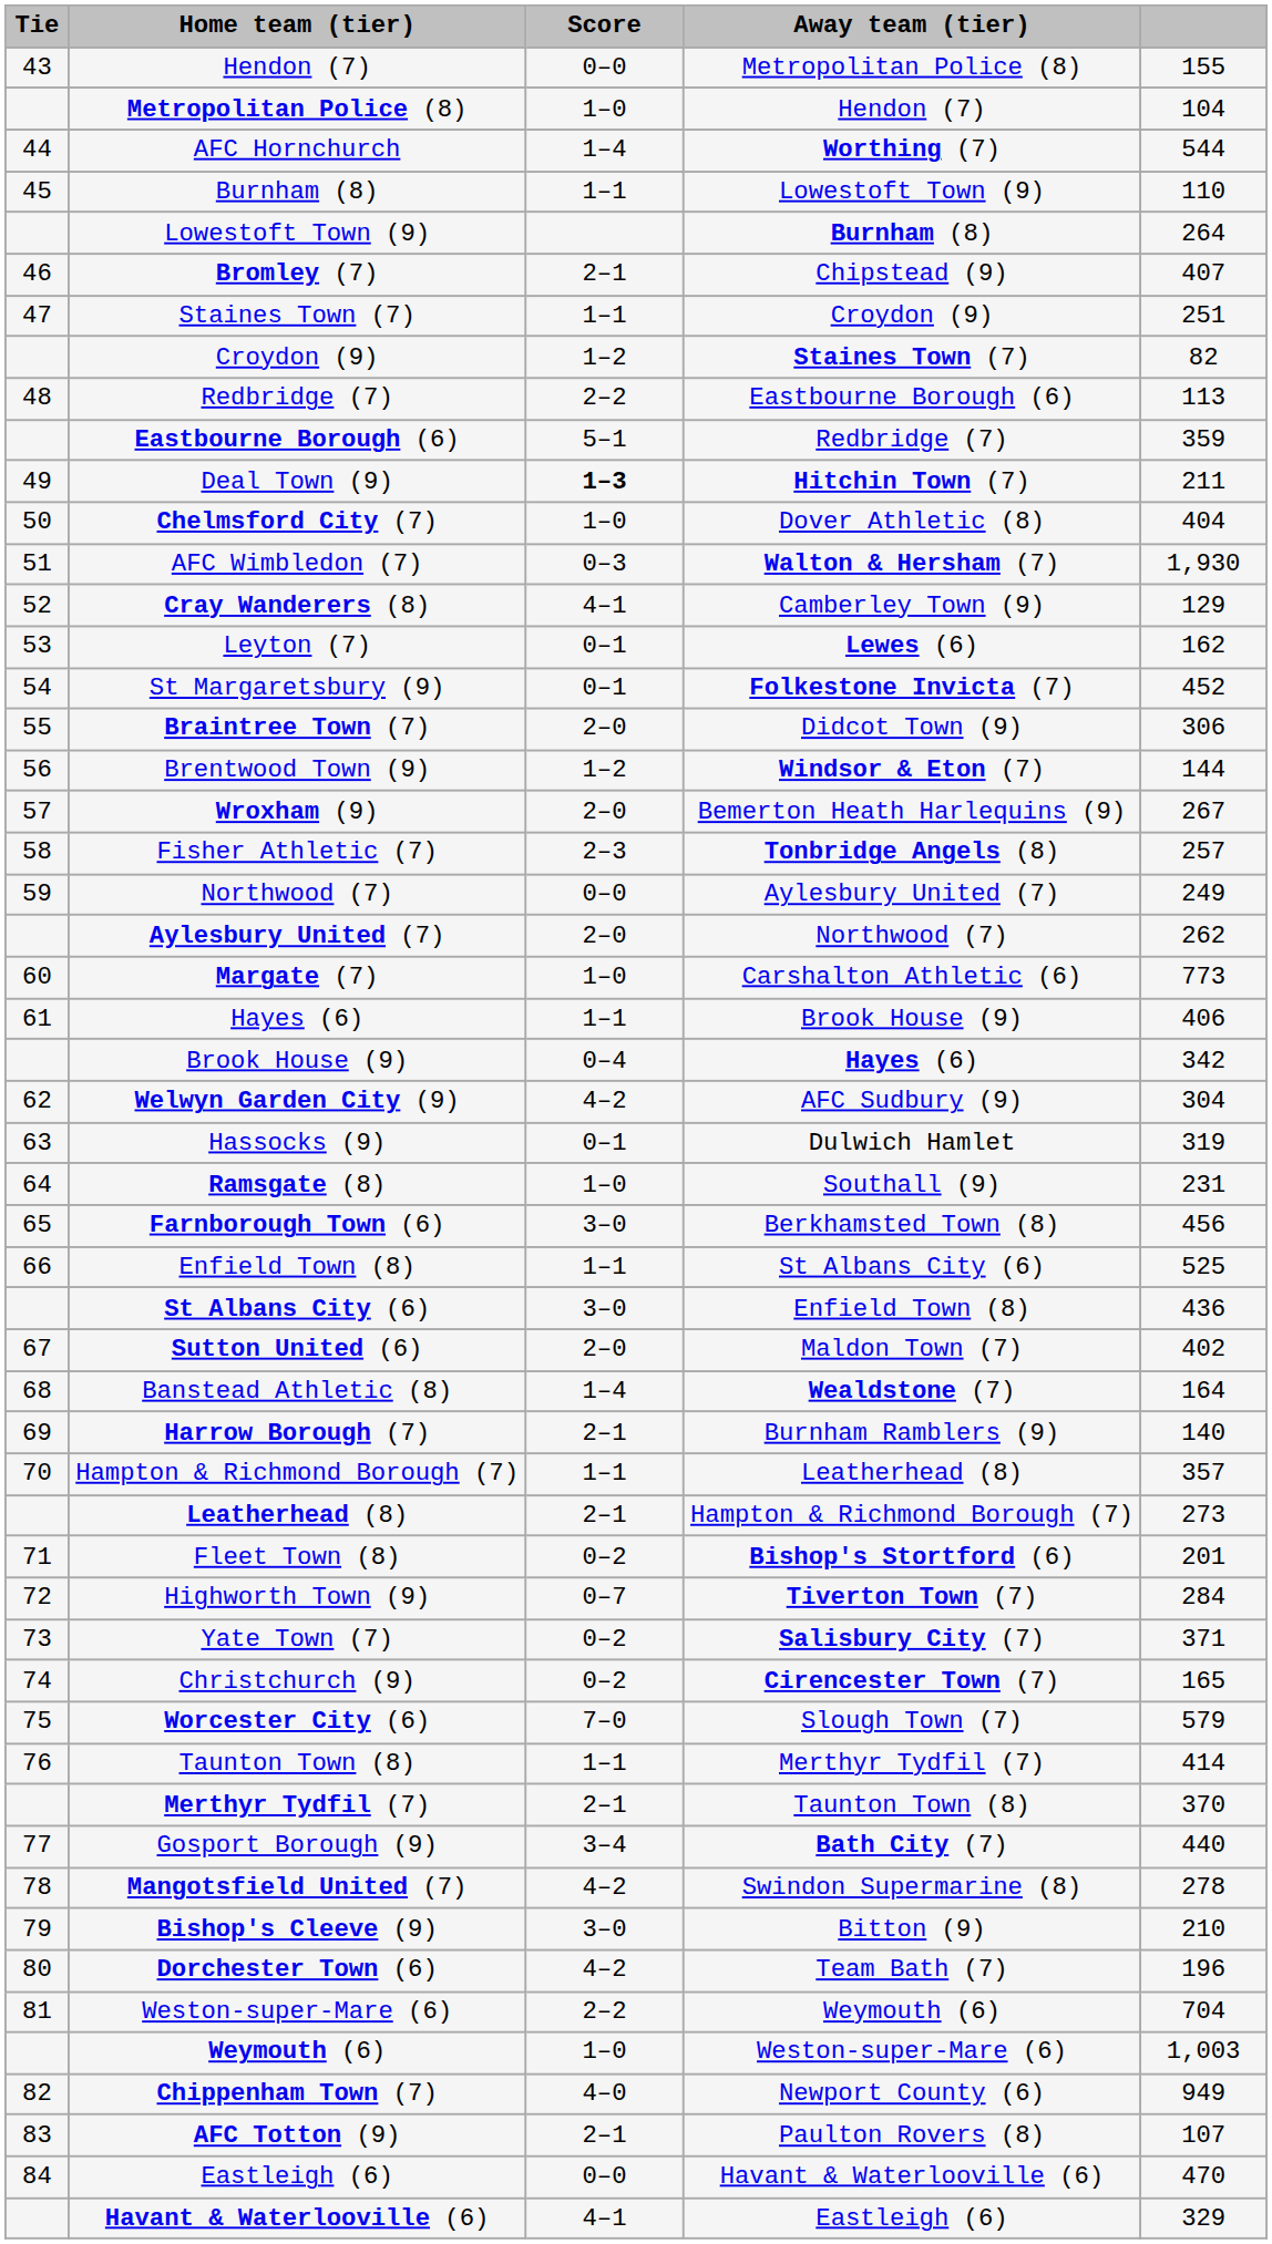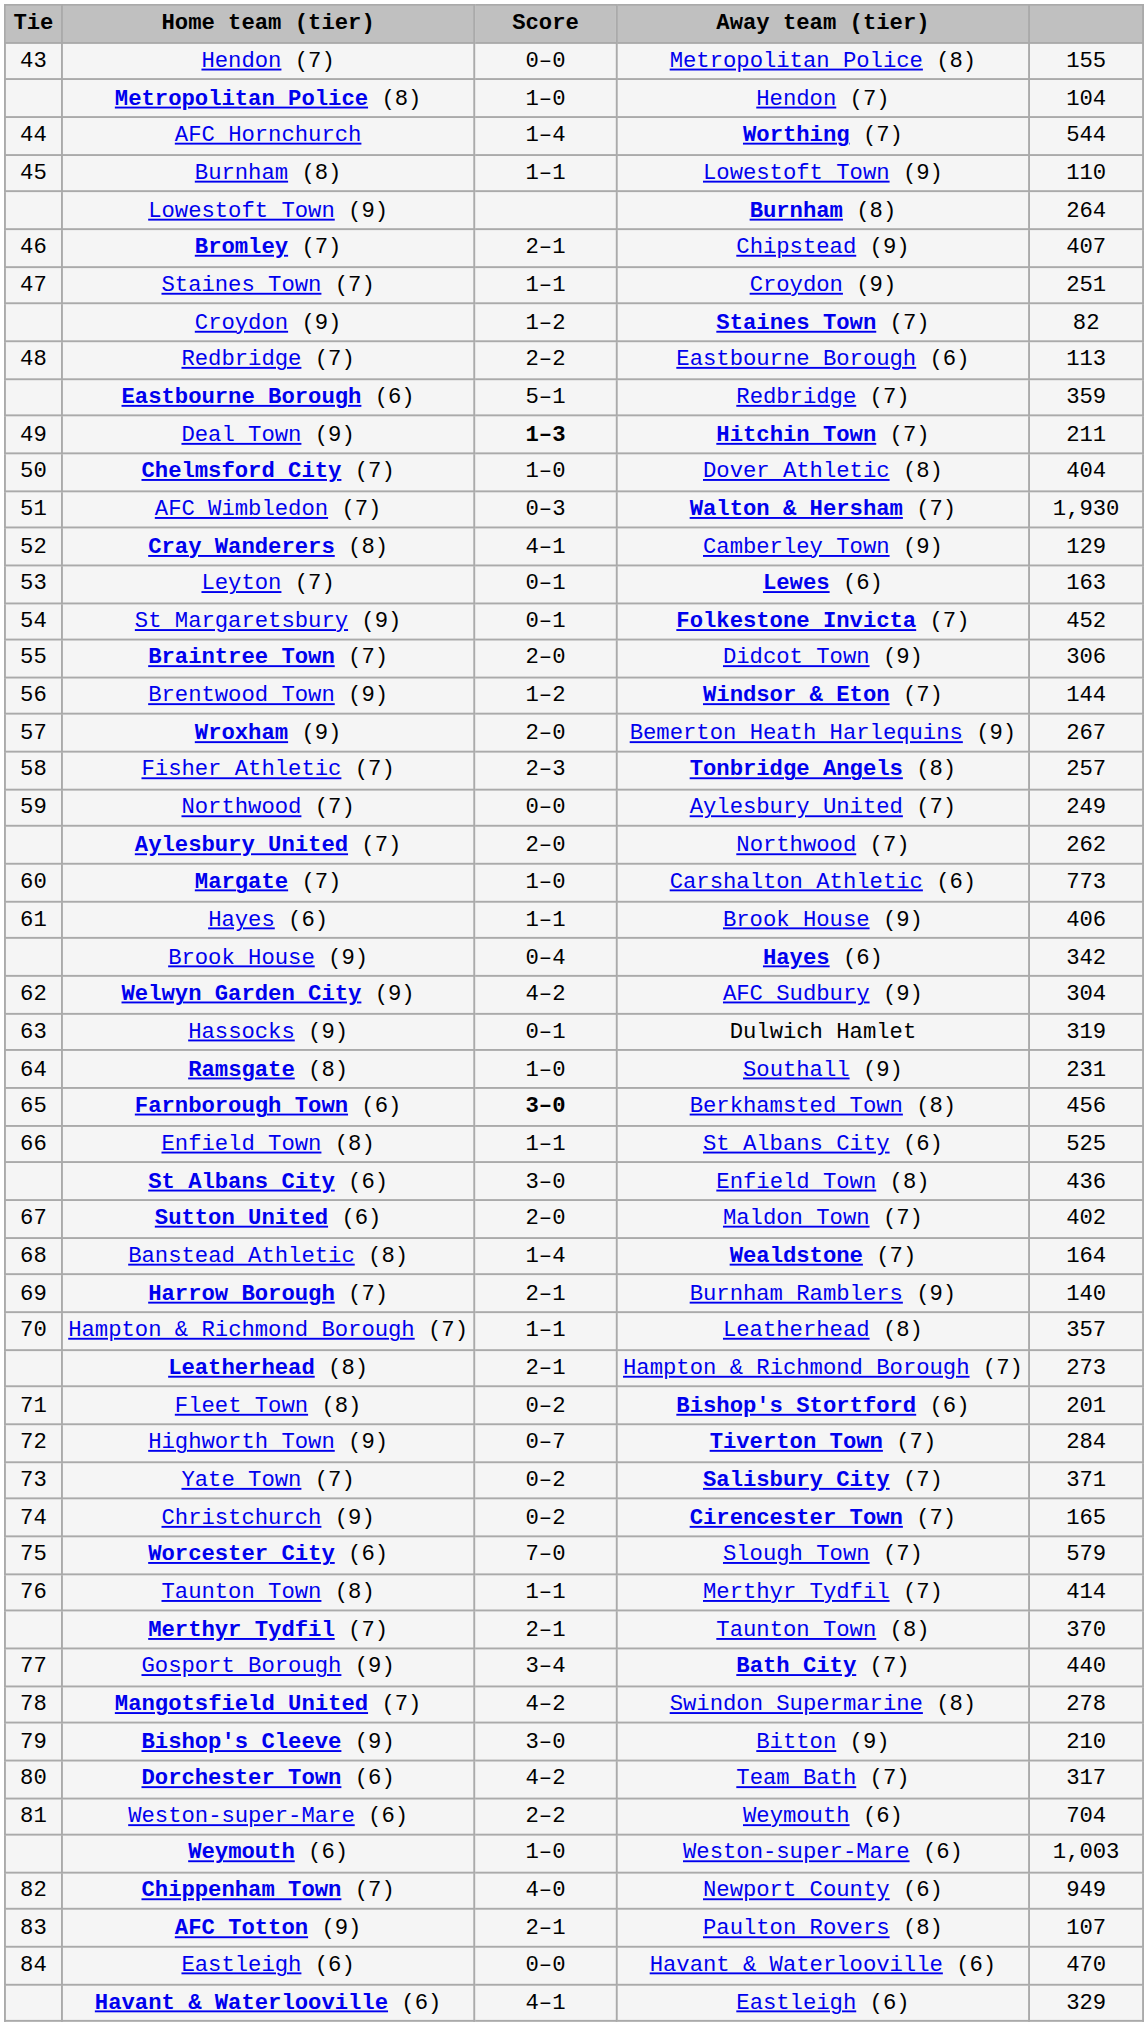 <table class="wikitable" style="width: 600px; background:WhiteSmoke; text-align:center; font-size:90%">
 <tr>
 <td scope="col" style="width:  5.00%; background:silver;"><strong>Tie</strong></td>
 <td scope="col" style="width: 36.25%; background:silver;"><strong>Home team (tier)</strong></td>
 <td scope="col" style="width: 12.50%; background:silver;"><strong>Score</strong></td>
 <td scope="col" style="width: 36.25%; background:silver;"><strong>Away team (tier)</strong></td>
 <td scope="col" style="width: 10.00%; background:silver;"><strong></strong></td>
 </tr>
 <tr>
 <td>43</td>
 <td><a href='#'>Hendon</a> (7)</td>
 <td>0–0</td>
 <td><a href='#'>Metropolitan Police</a> (8)</td>
 <td>155</td>
 </tr>
 <tr>
 <td><em></em></td>
 <td><strong><a href='#'>Metropolitan Police</a></strong> (8)</td>
 <td>1–0</td>
 <td><a href='#'>Hendon</a> (7)</td>
 <td>104</td>
 </tr>
 <tr>
 <td>44</td>
 <td><a href='#'>AFC Hornchurch</a></td>
 <td>1–4</td>
 <td><strong><a href='#'>Worthing</a></strong> (7)</td>
 <td>544</td>
 </tr>
 <tr>
 <td>45</td>
 <td><a href='#'>Burnham</a> (8)</td>
 <td>1–1</td>
 <td><a href='#'>Lowestoft Town</a> (9)</td>
 <td>110</td>
 </tr>
 <tr>
 <td><em></em></td>
 <td><a href='#'>Lowestoft Town</a> (9)</td>
 <td></td>
 <td><strong><a href='#'>Burnham</a></strong> (8)</td>
 <td>264</td>
 </tr>
 <tr>
 <td>46</td>
 <td><strong><a href='#'>Bromley</a></strong> (7)</td>
 <td>2–1</td>
 <td><a href='#'>Chipstead</a> (9)</td>
 <td>407</td>
 </tr>
 <tr>
 <td>47</td>
 <td><a href='#'>Staines Town</a> (7)</td>
 <td>1–1</td>
 <td><a href='#'>Croydon</a> (9)</td>
 <td>251</td>
 </tr>
 <tr>
 <td><em></em></td>
 <td><a href='#'>Croydon</a> (9)</td>
 <td>1–2</td>
 <td><strong><a href='#'>Staines Town</a></strong> (7)</td>
 <td>82</td>
 </tr>
 <tr>
 <td>48</td>
 <td><a href='#'>Redbridge</a> (7)</td>
 <td>2–2</td>
 <td><a href='#'>Eastbourne Borough</a> (6)</td>
 <td>113</td>
 </tr>
 <tr>
 <td><em></em></td>
 <td><strong><a href='#'>Eastbourne Borough</a></strong> (6)</td>
 <td>5–1</td>
 <td><a href='#'>Redbridge</a> (7)</td>
 <td>359</td>
 </tr>
 <tr>
 <td>49</td>
 <td><a href='#'>Deal Town</a> (9)</td>
 <td><strong>1–3</strong></td>
 <td><strong><a href='#'>Hitchin Town</a></strong> (7)</td>
 <td>211</td>
 </tr>
 <tr>
 <td>50</td>
 <td><strong><a href='#'>Chelmsford City</a></strong> (7)</td>
 <td>1–0</td>
 <td><a href='#'>Dover Athletic</a> (8)</td>
 <td>404</td>
 </tr>
 <tr>
 <td>51</td>
 <td><a href='#'>AFC Wimbledon</a> (7)</td>
 <td>0–3</td>
 <td><strong><a href='#'>Walton & Hersham</a></strong> (7)</td>
 <td>1,930</td>
 </tr>
 <tr>
 <td>52</td>
 <td><strong><a href='#'>Cray Wanderers</a></strong> (8)</td>
 <td>4–1</td>
 <td><a href='#'>Camberley Town</a> (9)</td>
 <td>129</td>
 </tr>
 <tr>
 <td>53</td>
 <td><a href='#'>Leyton</a> (7)</td>
 <td>0–1</td>
 <td><strong><a href='#'>Lewes</a></strong> (6)</td>
-<td>162</td>
+<td>163</td>
 </tr>
 <tr>
 <td>54</td>
 <td><a href='#'>St Margaretsbury</a> (9)</td>
 <td>0–1</td>
 <td><strong><a href='#'>Folkestone Invicta</a></strong> (7)</td>
 <td>452</td>
 </tr>
 <tr>
 <td>55</td>
 <td><strong><a href='#'>Braintree Town</a></strong> (7)</td>
 <td>2–0</td>
 <td><a href='#'>Didcot Town</a> (9)</td>
 <td>306</td>
 </tr>
 <tr>
 <td>56</td>
 <td><a href='#'>Brentwood Town</a> (9)</td>
 <td>1–2</td>
 <td><strong><a href='#'>Windsor & Eton</a></strong> (7)</td>
 <td>144</td>
 </tr>
 <tr>
 <td>57</td>
 <td><strong><a href='#'>Wroxham</a></strong> (9)</td>
 <td>2–0</td>
 <td><a href='#'>Bemerton Heath Harlequins</a> (9)</td>
 <td>267</td>
 </tr>
 <tr>
 <td>58</td>
 <td><a href='#'>Fisher Athletic</a> (7)</td>
 <td>2–3</td>
 <td><strong><a href='#'>Tonbridge Angels</a></strong> (8)</td>
 <td>257</td>
 </tr>
 <tr>
 <td>59</td>
 <td><a href='#'>Northwood</a> (7)</td>
 <td>0–0</td>
 <td><a href='#'>Aylesbury United</a> (7)</td>
 <td>249</td>
 </tr>
 <tr>
 <td><em></em></td>
 <td><strong><a href='#'>Aylesbury United</a></strong> (7)</td>
 <td>2–0</td>
 <td><a href='#'>Northwood</a> (7)</td>
 <td>262</td>
 </tr>
 <tr>
 <td>60</td>
 <td><strong><a href='#'>Margate</a></strong> (7)</td>
 <td>1–0</td>
 <td><a href='#'>Carshalton Athletic</a> (6)</td>
 <td>773</td>
 </tr>
 <tr>
 <td>61</td>
 <td><a href='#'>Hayes</a> (6)</td>
 <td>1–1</td>
 <td><a href='#'>Brook House</a> (9)</td>
 <td>406</td>
 </tr>
 <tr>
 <td><em></em></td>
 <td><a href='#'>Brook House</a> (9)</td>
 <td>0–4</td>
 <td><strong><a href='#'>Hayes</a></strong> (6)</td>
 <td>342</td>
 </tr>
 <tr>
 <td>62</td>
 <td><strong><a href='#'>Welwyn Garden City</a></strong> (9)</td>
 <td>4–2</td>
 <td><a href='#'>AFC Sudbury</a> (9)</td>
 <td>304</td>
 </tr>
 <tr>
 <td>63</td>
 <td><a href='#'>Hassocks</a> (9)</td>
 <td>0–1</td>
 <td>Dulwich Hamlet</td>
 <td>319</td>
 </tr>
 <tr>
 <td>64</td>
 <td><strong><a href='#'>Ramsgate</a></strong> (8)</td>
 <td>1–0</td>
 <td><a href='#'>Southall</a> (9)</td>
 <td>231</td>
 </tr>
 <tr>
 <td>65</td>
 <td><strong><a href='#'>Farnborough Town</a></strong> (6)</td>
-<td>3–0</td>
+<td><strong>3–0</strong></td>
 <td><a href='#'>Berkhamsted Town</a> (8)</td>
 <td>456</td>
 </tr>
 <tr>
 <td>66</td>
 <td><a href='#'>Enfield Town</a> (8)</td>
 <td>1–1</td>
 <td><a href='#'>St Albans City</a> (6)</td>
 <td>525</td>
 </tr>
 <tr>
 <td><em></em></td>
 <td><strong><a href='#'>St Albans City</a></strong> (6)</td>
 <td>3–0</td>
 <td><a href='#'>Enfield Town</a> (8)</td>
 <td>436</td>
 </tr>
 <tr>
 <td>67</td>
 <td><strong><a href='#'>Sutton United</a></strong> (6)</td>
 <td>2–0</td>
 <td><a href='#'>Maldon Town</a> (7)</td>
 <td>402</td>
 </tr>
 <tr>
 <td>68</td>
 <td><a href='#'>Banstead Athletic</a> (8)</td>
 <td>1–4</td>
 <td><strong><a href='#'>Wealdstone</a></strong> (7)</td>
 <td>164</td>
 </tr>
 <tr>
 <td>69</td>
 <td><strong><a href='#'>Harrow Borough</a></strong> (7)</td>
 <td>2–1</td>
 <td><a href='#'>Burnham Ramblers</a> (9)</td>
 <td>140</td>
 </tr>
 <tr>
 <td>70</td>
 <td><a href='#'>Hampton & Richmond Borough</a> (7)</td>
 <td>1–1</td>
 <td><a href='#'>Leatherhead</a> (8)</td>
 <td>357</td>
 </tr>
 <tr>
 <td><em></em></td>
 <td><strong><a href='#'>Leatherhead</a></strong> (8)</td>
 <td>2–1</td>
 <td><a href='#'>Hampton & Richmond Borough</a> (7)</td>
 <td>273</td>
 </tr>
 <tr>
 <td>71</td>
 <td><a href='#'>Fleet Town</a> (8)</td>
 <td>0–2</td>
 <td><strong><a href='#'>Bishop's Stortford</a></strong> (6)</td>
 <td>201</td>
 </tr>
 <tr>
 <td>72</td>
 <td><a href='#'>Highworth Town</a> (9)</td>
 <td>0–7</td>
 <td><strong><a href='#'>Tiverton Town</a></strong> (7)</td>
 <td>284</td>
 </tr>
 <tr>
 <td>73</td>
 <td><a href='#'>Yate Town</a> (7)</td>
 <td>0–2</td>
 <td><strong><a href='#'>Salisbury City</a></strong> (7)</td>
 <td>371</td>
 </tr>
 <tr>
 <td>74</td>
 <td><a href='#'>Christchurch</a> (9)</td>
 <td>0–2</td>
 <td><strong><a href='#'>Cirencester Town</a></strong> (7)</td>
 <td>165</td>
 </tr>
 <tr>
 <td>75</td>
 <td><strong><a href='#'>Worcester City</a></strong> (6)</td>
 <td>7–0</td>
 <td><a href='#'>Slough Town</a> (7)</td>
 <td>579</td>
 </tr>
 <tr>
 <td>76</td>
 <td><a href='#'>Taunton Town</a> (8)</td>
 <td>1–1</td>
 <td><a href='#'>Merthyr Tydfil</a> (7)</td>
 <td>414</td>
 </tr>
 <tr>
 <td><em></em></td>
 <td><strong><a href='#'>Merthyr Tydfil</a></strong> (7)</td>
 <td>2–1</td>
 <td><a href='#'>Taunton Town</a> (8)</td>
 <td>370</td>
 </tr>
 <tr>
 <td>77</td>
 <td><a href='#'>Gosport Borough</a> (9)</td>
 <td>3–4</td>
 <td><strong><a href='#'>Bath City</a></strong> (7)</td>
 <td>440</td>
 </tr>
 <tr>
 <td>78</td>
 <td><strong><a href='#'>Mangotsfield United</a></strong> (7)</td>
 <td>4–2</td>
 <td><a href='#'>Swindon Supermarine</a> (8)</td>
 <td>278</td>
 </tr>
 <tr>
 <td>79</td>
 <td><strong><a href='#'>Bishop's Cleeve</a></strong> (9)</td>
 <td>3–0</td>
 <td><a href='#'>Bitton</a> (9)</td>
 <td>210</td>
 </tr>
 <tr>
 <td>80</td>
 <td><strong><a href='#'>Dorchester Town</a></strong> (6)</td>
 <td>4–2</td>
 <td><a href='#'>Team Bath</a> (7)</td>
-<td>196</td>
+<td>317</td>
 </tr>
 <tr>
 <td>81</td>
 <td><a href='#'>Weston-super-Mare</a> (6)</td>
 <td>2–2</td>
 <td><a href='#'>Weymouth</a> (6)</td>
 <td>704</td>
 </tr>
 <tr>
 <td><em></em></td>
 <td><strong><a href='#'>Weymouth</a></strong> (6)</td>
 <td>1–0</td>
 <td><a href='#'>Weston-super-Mare</a> (6)</td>
 <td>1,003</td>
 </tr>
 <tr>
 <td>82</td>
 <td><strong><a href='#'>Chippenham Town</a></strong> (7)</td>
 <td>4–0</td>
 <td><a href='#'>Newport County</a> (6)</td>
 <td>949</td>
 </tr>
 <tr>
 <td>83</td>
 <td><strong><a href='#'>AFC Totton</a></strong> (9)</td>
 <td>2–1</td>
 <td><a href='#'>Paulton Rovers</a> (8)</td>
 <td>107</td>
 </tr>
 <tr>
 <td>84</td>
 <td><a href='#'>Eastleigh</a> (6)</td>
 <td>0–0</td>
 <td><a href='#'>Havant & Waterlooville</a> (6)</td>
 <td>470</td>
 </tr>
 <tr>
 <td><em></em></td>
 <td><strong><a href='#'>Havant & Waterlooville</a></strong> (6)</td>
 <td>4–1</td>
 <td><a href='#'>Eastleigh</a> (6)</td>
 <td>329</td>
 </tr>
 </table>
